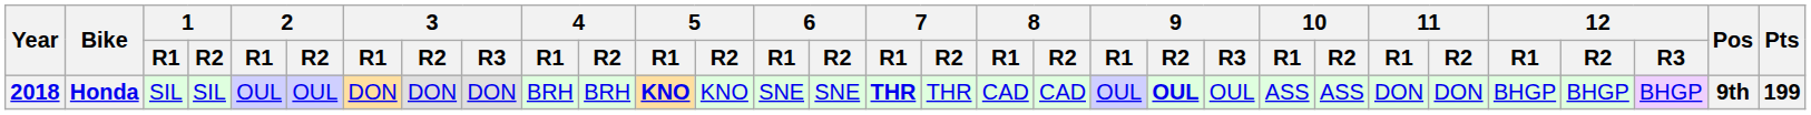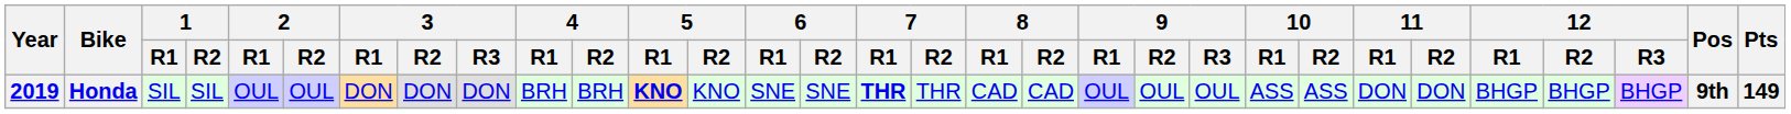 <table class="wikitable" style="text-align:center; font-size:90%">
 <tr>
 <th valign="middle" rowspan=2>Year</th>
 <th valign="middle" rowspan=2>Bike</th>
 <th colspan=2>1</th>
 <th colspan=2>2</th>
 <th colspan=3>3</th>
 <th colspan=2>4</th>
 <th colspan=2>5</th>
 <th colspan=2>6</th>
 <th colspan=2>7</th>
 <th colspan=2>8</th>
 <th colspan=3>9</th>
 <th colspan=2>10</th>
 <th colspan=2>11</th>
 <th colspan=3>12</th>
 <th rowspan=2>Pos</th>
 <th rowspan=2>Pts</th>
 </tr>
 <tr>
 <th>R1</th>
 <th>R2</th>
 <th>R1</th>
 <th>R2</th>
 <th>R1</th>
 <th>R2</th>
 <th>R3</th>
 <th>R1</th>
 <th>R2</th>
 <th>R1</th>
 <th>R2</th>
 <th>R1</th>
 <th>R2</th>
 <th>R1</th>
 <th>R2</th>
 <th>R1</th>
 <th>R2</th>
 <th>R1</th>
 <th>R2</th>
 <th>R3</th>
 <th>R1</th>
 <th>R2</th>
 <th>R1</th>
 <th>R2</th>
 <th>R1</th>
 <th>R2</th>
 <th>R3</th>
 </tr>
 <tr>
-<th><a href='#'>2018</a></th>
+<th><a href='#'>2019</a></th>
 <th><a href='#'>Honda</a></th>
 <td style="background:#dfffdf;"><a href='#'>SIL</a><br></td>
 <td style="background:#dfffdf;"><a href='#'>SIL</a><br></td>
 <td style="background:#cfcfff;"><a href='#'>OUL</a><br></td>
 <td style="background:#cfcfff;"><a href='#'>OUL</a><br></td>
 <td style="background:#ffdf9f;"><a href='#'>DON</a><br></td>
 <td style="background:#dfdfdf;"><a href='#'>DON</a><br></td>
 <td style="background:#dfdfdf;"><a href='#'>DON</a><br></td>
 <td style="background:#dfffdf;"><a href='#'>BRH</a><br></td>
 <td style="background:#dfffdf;"><a href='#'>BRH</a><br></td>
 <td style="background:#ffdf9f;"><strong><a href='#'>KNO</a></strong><br></td>
 <td style="background:#dfffdf;"><a href='#'>KNO</a><br></td>
 <td style="background:#dfffdf;"><a href='#'>SNE</a><br></td>
 <td style="background:#dfffdf;"><a href='#'>SNE</a><br></td>
 <td style="background:#dfffdf;"><strong><a href='#'>THR</a><br></strong></td>
 <td style="background:#dfffdf;"><a href='#'>THR</a><br></td>
 <td style="background:#dfffdf;"><a href='#'>CAD</a><br></td>
 <td style="background:#dfffdf;"><a href='#'>CAD</a><br></td>
 <td style="background:#cfcfff;"><a href='#'>OUL</a><br></td>
-<td style="background:#dfffdf;"><strong><a href='#'>OUL</a><br></strong></td>
+<td style="background:#dfffdf;"><a href='#'>OUL</a><br></td>
 <td style="background:#dfffdf;"><a href='#'>OUL</a><br></td>
 <td style="background:#dfffdf;"><a href='#'>ASS</a><br></td>
 <td style="background:#dfffdf;"><a href='#'>ASS</a><br></td>
 <td style="background:#dfffdf;"><a href='#'>DON</a><br></td>
 <td style="background:#dfffdf;"><a href='#'>DON</a><br></td>
 <td style="background:#dfffdf;"><a href='#'>BHGP</a><br></td>
 <td style="background:#dfffdf;"><a href='#'>BHGP</a><br></td>
 <td style="background:#efcfff;"><a href='#'>BHGP</a><br></td>
 <th>9th</th>
-<th>199</th>
+<th>149</th>
 </tr>
 </table>
